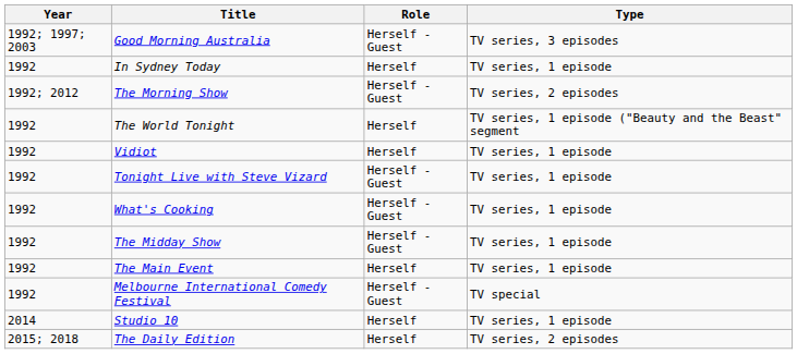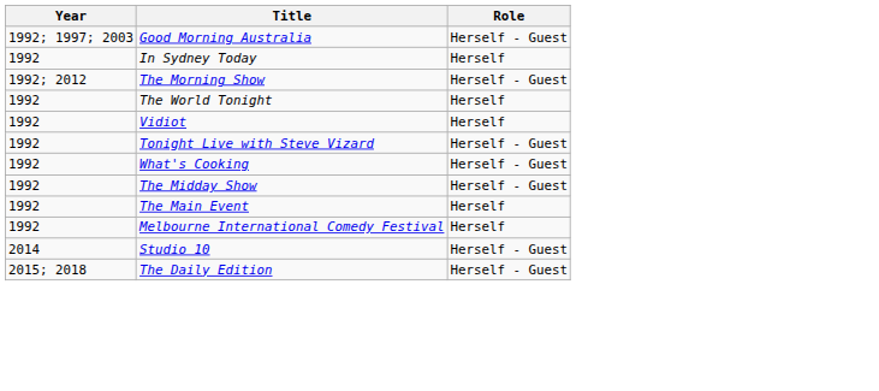 <table class="wikitable sortable plainrowheaders">
 <tr>
 <th scope="col">Year</th>
 <th scope="col">Title</th>
 <th scope="col">Role</th>
-<th scope="col">Type</th>
 </tr>
 <tr>
 <td>1992; 1997; 2003</td>
 <td><em><a href='#'>Good Morning Australia</a></em></td>
 <td>Herself - Guest</td>
-<td>TV series, 3 episodes</td>
 </tr>
 <tr>
 <td>1992</td>
 <td><em>In Sydney Today</em></td>
 <td>Herself</td>
-<td>TV series, 1 episode</td>
 </tr>
 <tr>
 <td>1992; 2012</td>
 <td><em><a href='#'>The Morning Show</a></em></td>
 <td>Herself - Guest</td>
-<td>TV series, 2 episodes</td>
 </tr>
 <tr>
 <td>1992</td>
 <td><em>The World Tonight</em></td>
 <td>Herself</td>
-<td>TV series, 1 episode ("Beauty and the Beast" segment</td>
 </tr>
 <tr>
 <td>1992</td>
 <td><em><a href='#'>Vidiot</a></em></td>
 <td>Herself</td>
-<td>TV series, 1 episode</td>
 </tr>
 <tr>
 <td>1992</td>
 <td><em><a href='#'>Tonight Live with Steve Vizard</a></em></td>
 <td>Herself - Guest</td>
-<td>TV series, 1 episode</td>
 </tr>
 <tr>
 <td>1992</td>
 <td><em><a href='#'>What's Cooking</a></em></td>
 <td>Herself - Guest</td>
-<td>TV series, 1 episode</td>
 </tr>
 <tr>
 <td>1992</td>
 <td><em><a href='#'>The Midday Show</a></em></td>
 <td>Herself - Guest</td>
-<td>TV series, 1 episode</td>
 </tr>
 <tr>
 <td>1992</td>
 <td><em><a href='#'>The Main Event</a></em></td>
 <td>Herself</td>
-<td>TV series, 1 episode</td>
 </tr>
 <tr>
 <td>1992</td>
 <td><em><a href='#'>Melbourne International Comedy Festival</a></em></td>
-<td>Herself - Guest</td>
-<td>TV special</td>
+<td>Herself</td>
 </tr>
 <tr>
 <td>2014</td>
 <td><em><a href='#'>Studio 10</a></em></td>
-<td>Herself</td>
-<td>TV series, 1 episode</td>
+<td>Herself - Guest</td>
 </tr>
 <tr>
 <td>2015; 2018</td>
 <td><em><a href='#'>The Daily Edition</a></em></td>
-<td>Herself</td>
-<td>TV series, 2 episodes</td>
+<td>Herself - Guest</td>
 </tr>
 </table>
